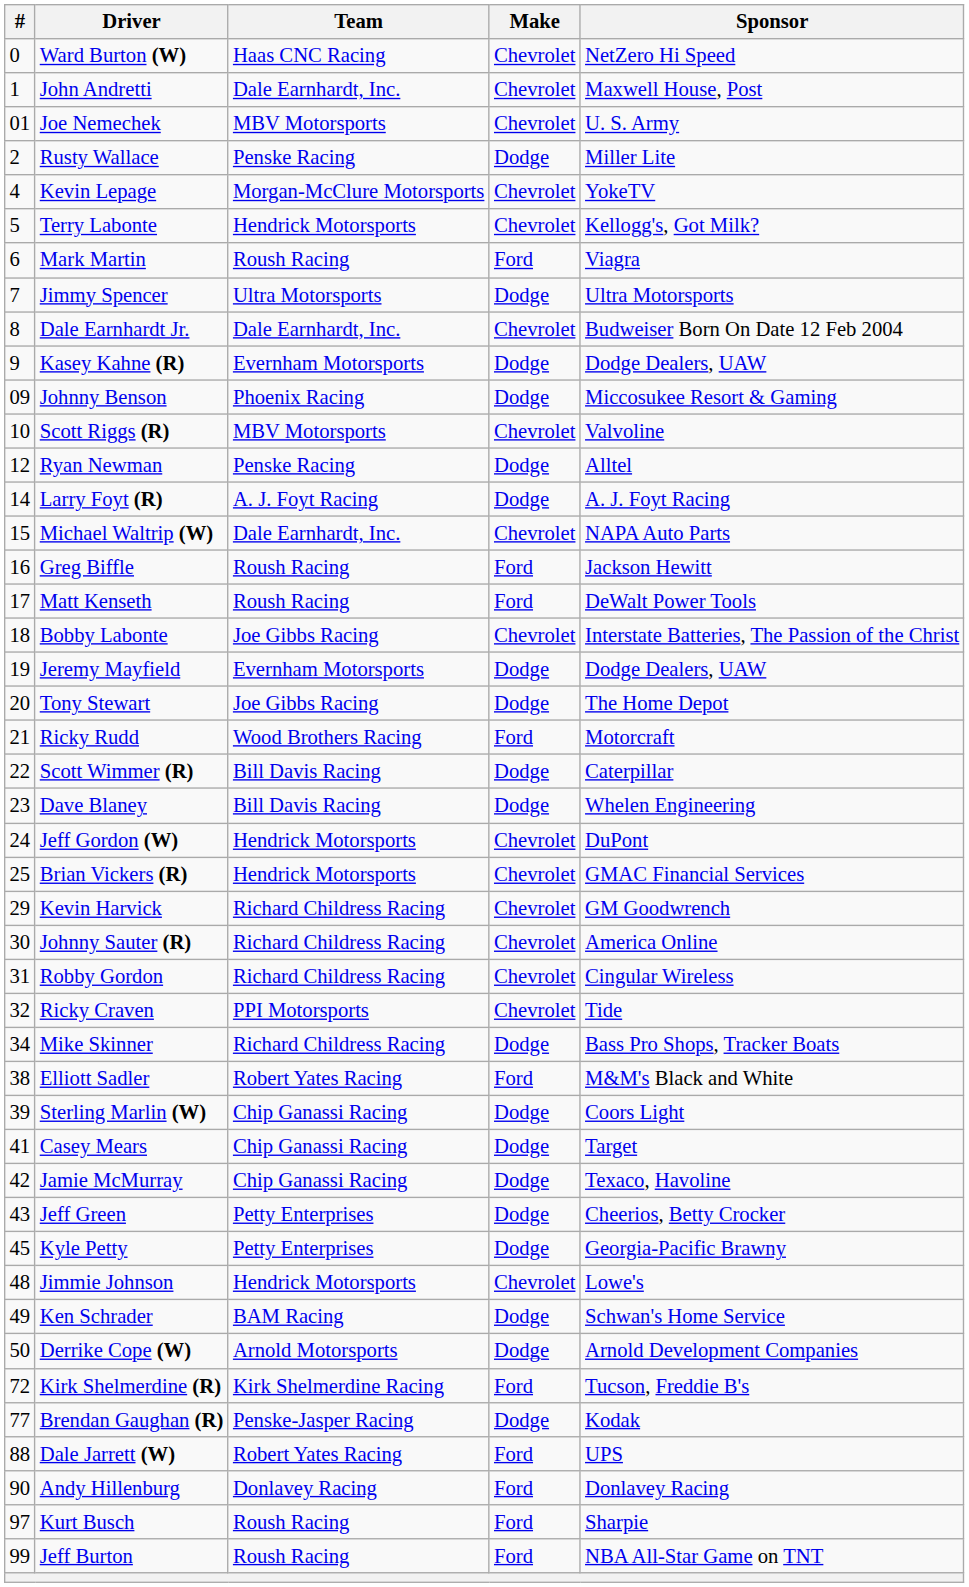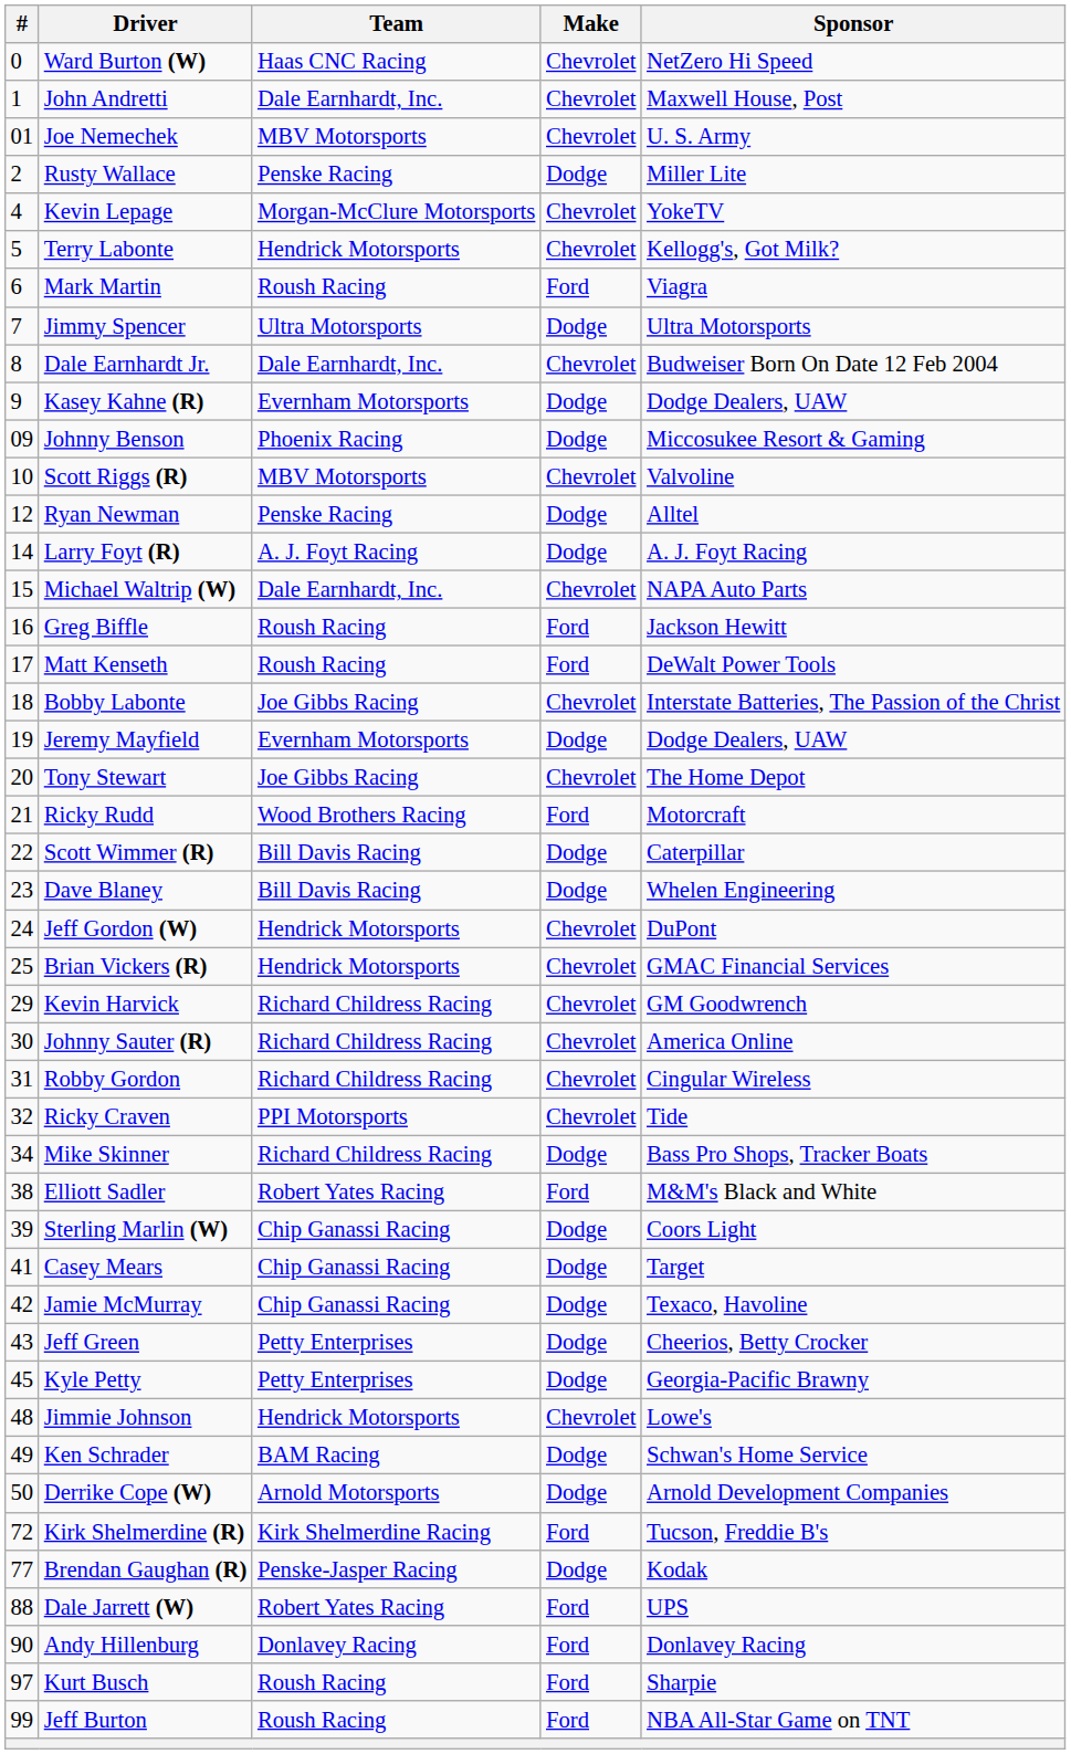 <table class="wikitable" style="font-size:95%">
 <tr>
 <th>#</th>
 <th>Driver</th>
 <th>Team</th>
 <th>Make</th>
 <th>Sponsor</th>
 </tr>
 <tr>
 <td>0</td>
 <td><a href='#'>Ward Burton</a> <strong>(W)</strong></td>
 <td><a href='#'>Haas CNC Racing</a></td>
 <td><a href='#'>Chevrolet</a></td>
 <td><a href='#'>NetZero Hi Speed</a></td>
 </tr>
 <tr>
 <td>1</td>
 <td><a href='#'>John Andretti</a></td>
 <td><a href='#'>Dale Earnhardt, Inc.</a></td>
 <td><a href='#'>Chevrolet</a></td>
 <td><a href='#'>Maxwell House</a>, <a href='#'>Post</a></td>
 </tr>
 <tr>
 <td>01</td>
 <td><a href='#'>Joe Nemechek</a></td>
 <td><a href='#'>MBV Motorsports</a></td>
 <td><a href='#'>Chevrolet</a></td>
 <td><a href='#'>U. S. Army</a></td>
 </tr>
 <tr>
 <td>2</td>
 <td><a href='#'>Rusty Wallace</a></td>
 <td><a href='#'>Penske Racing</a></td>
 <td><a href='#'>Dodge</a></td>
 <td><a href='#'>Miller Lite</a></td>
 </tr>
 <tr>
 <td>4</td>
 <td><a href='#'>Kevin Lepage</a></td>
 <td><a href='#'>Morgan-McClure Motorsports</a></td>
 <td><a href='#'>Chevrolet</a></td>
 <td><a href='#'>YokeTV</a></td>
 </tr>
 <tr>
 <td>5</td>
 <td><a href='#'>Terry Labonte</a></td>
 <td><a href='#'>Hendrick Motorsports</a></td>
 <td><a href='#'>Chevrolet</a></td>
 <td><a href='#'>Kellogg's</a>, <a href='#'>Got Milk?</a></td>
 </tr>
 <tr>
 <td>6</td>
 <td><a href='#'>Mark Martin</a></td>
 <td><a href='#'>Roush Racing</a></td>
 <td><a href='#'>Ford</a></td>
 <td><a href='#'>Viagra</a></td>
 </tr>
 <tr>
 <td>7</td>
 <td><a href='#'>Jimmy Spencer</a></td>
 <td><a href='#'>Ultra Motorsports</a></td>
 <td><a href='#'>Dodge</a></td>
 <td><a href='#'>Ultra Motorsports</a></td>
 </tr>
 <tr>
 <td>8</td>
 <td><a href='#'>Dale Earnhardt Jr.</a></td>
 <td><a href='#'>Dale Earnhardt, Inc.</a></td>
 <td><a href='#'>Chevrolet</a></td>
 <td><a href='#'>Budweiser</a> Born On Date 12 Feb 2004</td>
 </tr>
 <tr>
 <td>9</td>
 <td><a href='#'>Kasey Kahne</a> <strong>(R)</strong></td>
 <td><a href='#'>Evernham Motorsports</a></td>
 <td><a href='#'>Dodge</a></td>
 <td><a href='#'>Dodge Dealers</a>, <a href='#'>UAW</a></td>
 </tr>
 <tr>
 <td>09</td>
 <td><a href='#'>Johnny Benson</a></td>
 <td><a href='#'>Phoenix Racing</a></td>
 <td><a href='#'>Dodge</a></td>
 <td><a href='#'>Miccosukee Resort & Gaming</a></td>
 </tr>
 <tr>
 <td>10</td>
 <td><a href='#'>Scott Riggs</a> <strong>(R)</strong></td>
 <td><a href='#'>MBV Motorsports</a></td>
 <td><a href='#'>Chevrolet</a></td>
 <td><a href='#'>Valvoline</a></td>
 </tr>
 <tr>
 <td>12</td>
 <td><a href='#'>Ryan Newman</a></td>
 <td><a href='#'>Penske Racing</a></td>
 <td><a href='#'>Dodge</a></td>
 <td><a href='#'>Alltel</a></td>
 </tr>
 <tr>
 <td>14</td>
 <td><a href='#'>Larry Foyt</a> <strong>(R)</strong></td>
 <td><a href='#'>A. J. Foyt Racing</a></td>
 <td><a href='#'>Dodge</a></td>
 <td><a href='#'>A. J. Foyt Racing</a></td>
 </tr>
 <tr>
 <td>15</td>
 <td><a href='#'>Michael Waltrip</a> <strong>(W)</strong></td>
 <td><a href='#'>Dale Earnhardt, Inc.</a></td>
 <td><a href='#'>Chevrolet</a></td>
 <td><a href='#'>NAPA Auto Parts</a></td>
 </tr>
 <tr>
 <td>16</td>
 <td><a href='#'>Greg Biffle</a></td>
 <td><a href='#'>Roush Racing</a></td>
 <td><a href='#'>Ford</a></td>
 <td><a href='#'>Jackson Hewitt</a></td>
 </tr>
 <tr>
 <td>17</td>
 <td><a href='#'>Matt Kenseth</a></td>
 <td><a href='#'>Roush Racing</a></td>
 <td><a href='#'>Ford</a></td>
 <td><a href='#'>DeWalt Power Tools</a></td>
 </tr>
 <tr>
 <td>18</td>
 <td><a href='#'>Bobby Labonte</a></td>
 <td><a href='#'>Joe Gibbs Racing</a></td>
 <td><a href='#'>Chevrolet</a></td>
 <td><a href='#'>Interstate Batteries</a>, <a href='#'>The Passion of the Christ</a></td>
 </tr>
 <tr>
 <td>19</td>
 <td><a href='#'>Jeremy Mayfield</a></td>
 <td><a href='#'>Evernham Motorsports</a></td>
 <td><a href='#'>Dodge</a></td>
 <td><a href='#'>Dodge Dealers</a>, <a href='#'>UAW</a></td>
 </tr>
 <tr>
 <td>20</td>
 <td><a href='#'>Tony Stewart</a></td>
 <td><a href='#'>Joe Gibbs Racing</a></td>
-<td><a href='#'>Dodge</a></td>
+<td><a href='#'>Chevrolet</a></td>
 <td><a href='#'>The Home Depot</a></td>
 </tr>
 <tr>
 <td>21</td>
 <td><a href='#'>Ricky Rudd</a></td>
 <td><a href='#'>Wood Brothers Racing</a></td>
 <td><a href='#'>Ford</a></td>
 <td><a href='#'>Motorcraft</a></td>
 </tr>
 <tr>
 <td>22</td>
 <td><a href='#'>Scott Wimmer</a> <strong>(R)</strong></td>
 <td><a href='#'>Bill Davis Racing</a></td>
 <td><a href='#'>Dodge</a></td>
 <td><a href='#'>Caterpillar</a></td>
 </tr>
 <tr>
 <td>23</td>
 <td><a href='#'>Dave Blaney</a></td>
 <td><a href='#'>Bill Davis Racing</a></td>
 <td><a href='#'>Dodge</a></td>
 <td><a href='#'>Whelen Engineering</a></td>
 </tr>
 <tr>
 <td>24</td>
 <td><a href='#'>Jeff Gordon</a> <strong>(W)</strong></td>
 <td><a href='#'>Hendrick Motorsports</a></td>
 <td><a href='#'>Chevrolet</a></td>
 <td><a href='#'>DuPont</a></td>
 </tr>
 <tr>
 <td>25</td>
 <td><a href='#'>Brian Vickers</a> <strong>(R)</strong></td>
 <td><a href='#'>Hendrick Motorsports</a></td>
 <td><a href='#'>Chevrolet</a></td>
 <td><a href='#'>GMAC Financial Services</a></td>
 </tr>
 <tr>
 <td>29</td>
 <td><a href='#'>Kevin Harvick</a></td>
 <td><a href='#'>Richard Childress Racing</a></td>
 <td><a href='#'>Chevrolet</a></td>
 <td><a href='#'>GM Goodwrench</a></td>
 </tr>
 <tr>
 <td>30</td>
 <td><a href='#'>Johnny Sauter</a> <strong>(R)</strong></td>
 <td><a href='#'>Richard Childress Racing</a></td>
 <td><a href='#'>Chevrolet</a></td>
 <td><a href='#'>America Online</a></td>
 </tr>
 <tr>
 <td>31</td>
 <td><a href='#'>Robby Gordon</a></td>
 <td><a href='#'>Richard Childress Racing</a></td>
 <td><a href='#'>Chevrolet</a></td>
 <td><a href='#'>Cingular Wireless</a></td>
 </tr>
 <tr>
 <td>32</td>
 <td><a href='#'>Ricky Craven</a></td>
 <td><a href='#'>PPI Motorsports</a></td>
 <td><a href='#'>Chevrolet</a></td>
 <td><a href='#'>Tide</a></td>
 </tr>
 <tr>
 <td>34</td>
 <td><a href='#'>Mike Skinner</a></td>
 <td><a href='#'>Richard Childress Racing</a></td>
 <td><a href='#'>Dodge</a></td>
 <td><a href='#'>Bass Pro Shops</a>, <a href='#'>Tracker Boats</a></td>
 </tr>
 <tr>
 <td>38</td>
 <td><a href='#'>Elliott Sadler</a></td>
 <td><a href='#'>Robert Yates Racing</a></td>
 <td><a href='#'>Ford</a></td>
 <td><a href='#'>M&M's</a> Black and White</td>
 </tr>
 <tr>
 <td>39</td>
 <td><a href='#'>Sterling Marlin</a> <strong>(W)</strong></td>
 <td><a href='#'>Chip Ganassi Racing</a></td>
 <td><a href='#'>Dodge</a></td>
 <td><a href='#'>Coors Light</a></td>
 </tr>
 <tr>
 <td>41</td>
 <td><a href='#'>Casey Mears</a></td>
 <td><a href='#'>Chip Ganassi Racing</a></td>
 <td><a href='#'>Dodge</a></td>
 <td><a href='#'>Target</a></td>
 </tr>
 <tr>
 <td>42</td>
 <td><a href='#'>Jamie McMurray</a></td>
 <td><a href='#'>Chip Ganassi Racing</a></td>
 <td><a href='#'>Dodge</a></td>
 <td><a href='#'>Texaco</a>, <a href='#'>Havoline</a></td>
 </tr>
 <tr>
 <td>43</td>
 <td><a href='#'>Jeff Green</a></td>
 <td><a href='#'>Petty Enterprises</a></td>
 <td><a href='#'>Dodge</a></td>
 <td><a href='#'>Cheerios</a>, <a href='#'>Betty Crocker</a></td>
 </tr>
 <tr>
 <td>45</td>
 <td><a href='#'>Kyle Petty</a></td>
 <td><a href='#'>Petty Enterprises</a></td>
 <td><a href='#'>Dodge</a></td>
 <td><a href='#'>Georgia-Pacific Brawny</a></td>
 </tr>
 <tr>
 <td>48</td>
 <td><a href='#'>Jimmie Johnson</a></td>
 <td><a href='#'>Hendrick Motorsports</a></td>
 <td><a href='#'>Chevrolet</a></td>
 <td><a href='#'>Lowe's</a></td>
 </tr>
 <tr>
 <td>49</td>
 <td><a href='#'>Ken Schrader</a></td>
 <td><a href='#'>BAM Racing</a></td>
 <td><a href='#'>Dodge</a></td>
 <td><a href='#'>Schwan's Home Service</a></td>
 </tr>
 <tr>
 <td>50</td>
 <td><a href='#'>Derrike Cope</a> <strong>(W)</strong></td>
 <td><a href='#'>Arnold Motorsports</a></td>
 <td><a href='#'>Dodge</a></td>
 <td><a href='#'>Arnold Development Companies</a></td>
 </tr>
 <tr>
 <td>72</td>
 <td><a href='#'>Kirk Shelmerdine</a> <strong>(R)</strong></td>
 <td><a href='#'>Kirk Shelmerdine Racing</a></td>
 <td><a href='#'>Ford</a></td>
 <td><a href='#'>Tucson</a>, <a href='#'>Freddie B's</a></td>
 </tr>
 <tr>
 <td>77</td>
 <td><a href='#'>Brendan Gaughan</a> <strong>(R)</strong></td>
 <td><a href='#'>Penske-Jasper Racing</a></td>
 <td><a href='#'>Dodge</a></td>
 <td><a href='#'>Kodak</a></td>
 </tr>
 <tr>
 <td>88</td>
 <td><a href='#'>Dale Jarrett</a> <strong>(W)</strong></td>
 <td><a href='#'>Robert Yates Racing</a></td>
 <td><a href='#'>Ford</a></td>
 <td><a href='#'>UPS</a></td>
 </tr>
 <tr>
 <td>90</td>
 <td><a href='#'>Andy Hillenburg</a></td>
 <td><a href='#'>Donlavey Racing</a></td>
 <td><a href='#'>Ford</a></td>
 <td><a href='#'>Donlavey Racing</a></td>
 </tr>
 <tr>
 <td>97</td>
 <td><a href='#'>Kurt Busch</a></td>
 <td><a href='#'>Roush Racing</a></td>
 <td><a href='#'>Ford</a></td>
 <td><a href='#'>Sharpie</a></td>
 </tr>
 <tr>
 <td>99</td>
 <td><a href='#'>Jeff Burton</a></td>
 <td><a href='#'>Roush Racing</a></td>
 <td><a href='#'>Ford</a></td>
 <td><a href='#'>NBA All-Star Game</a> on <a href='#'>TNT</a></td>
 </tr>
 <tr>
 <th colspan="5"></th>
 </tr>
 </table>
